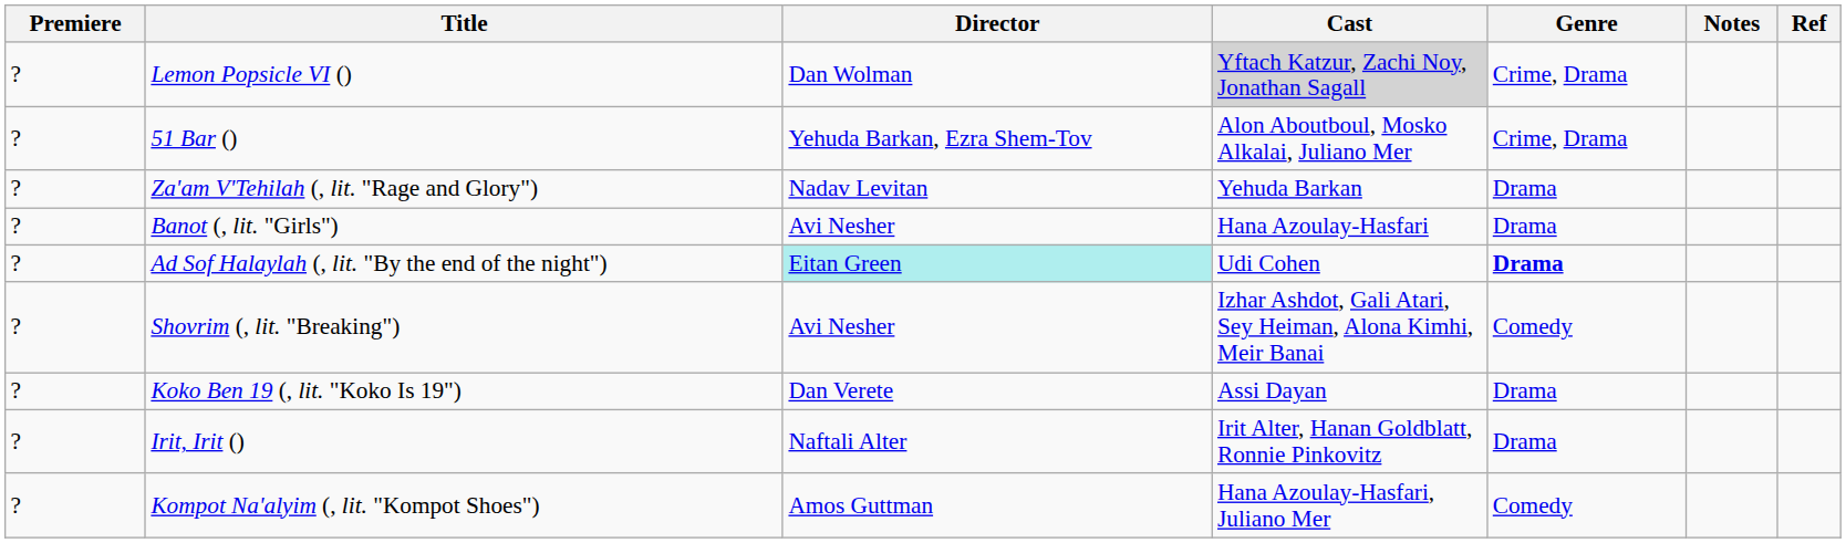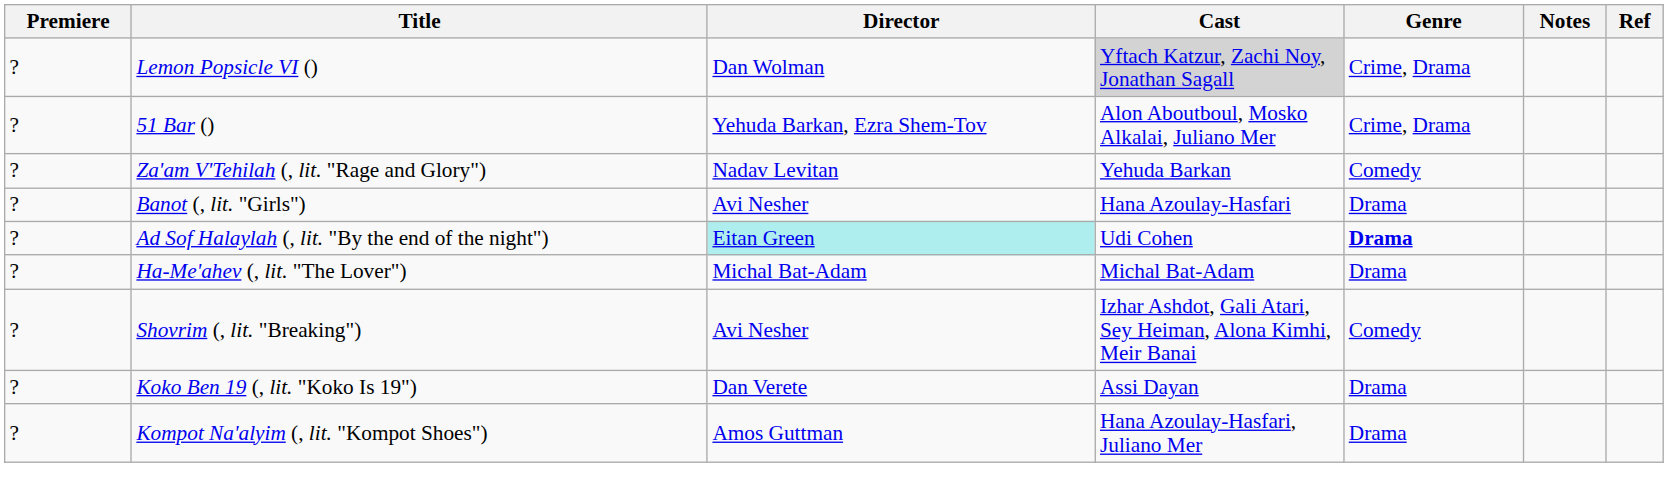 <table class="wikitable">
 <tr>
 <th>Premiere</th>
 <th>Title</th>
 <th>Director</th>
 <th width=15%>Cast</th>
 <th>Genre</th>
 <th>Notes</th>
 <th>Ref</th>
 </tr>
 <tr>
 <td>?</td>
 <td><em><a href='#'>Lemon Popsicle VI</a></em> ()</td>
 <td><a href='#'>Dan Wolman</a></td>
 <td style="background: lightgrey;"><a href='#'>Yftach Katzur</a>, <a href='#'>Zachi Noy</a>, <a href='#'>Jonathan Sagall</a></td>
 <td><a href='#'>Crime</a>, <a href='#'>Drama</a></td>
 <td></td>
 <td></td>
 </tr>
 <tr>
 <td>?</td>
 <td><em><a href='#'>51 Bar</a></em> ()</td>
 <td><a href='#'>Yehuda Barkan</a>, <a href='#'>Ezra Shem-Tov</a></td>
 <td><a href='#'>Alon Aboutboul</a>, <a href='#'>Mosko Alkalai</a>, <a href='#'>Juliano Mer</a></td>
 <td><a href='#'>Crime</a>, <a href='#'>Drama</a></td>
 <td></td>
 <td></td>
 </tr>
 <tr>
 <td>?</td>
 <td><em><a href='#'>Za'am V'Tehilah</a></em> (, <em>lit.</em> "Rage and Glory")</td>
 <td><a href='#'>Nadav Levitan</a></td>
 <td><a href='#'>Yehuda Barkan</a></td>
-<td><a href='#'>Drama</a></td>
+<td><a href='#'>Comedy</a></td>
 <td></td>
 <td></td>
 </tr>
 <tr>
 <td>?</td>
 <td><em><a href='#'>Banot</a></em> (, <em>lit.</em> "Girls")</td>
 <td><a href='#'>Avi Nesher</a></td>
 <td><a href='#'>Hana Azoulay-Hasfari</a></td>
 <td><a href='#'>Drama</a></td>
 <td></td>
 <td></td>
 </tr>
 <tr>
 <td>?</td>
 <td><em><a href='#'>Ad Sof Halaylah</a></em> (, <em>lit.</em> "By the end of the night")</td>
 <td style="background: paleturquoise;"><a href='#'>Eitan Green</a></td>
 <td><a href='#'>Udi Cohen</a></td>
 <td><strong><a href='#'>Drama</a></strong></td>
 <td></td>
 <td></td>
 </tr>
 <tr>
 <td>?</td>
+<td><em><a href='#'>Ha-Me'ahev</a></em> (, <em>lit.</em> "The Lover")</td>
+<td><a href='#'>Michal Bat-Adam</a></td>
+<td><a href='#'>Michal Bat-Adam</a></td>
+<td><a href='#'>Drama</a></td>
+<td></td>
+<td></td>
+</tr>
+<tr>
+<td>?</td>
 <td><em><a href='#'>Shovrim</a></em> (, <em>lit.</em> "Breaking")</td>
 <td><a href='#'>Avi Nesher</a></td>
 <td><a href='#'>Izhar Ashdot</a>, <a href='#'>Gali Atari</a>, <a href='#'>Sey Heiman</a>, <a href='#'>Alona Kimhi</a>, <a href='#'>Meir Banai</a></td>
 <td><a href='#'>Comedy</a></td>
 <td></td>
 <td></td>
 </tr>
 <tr>
 <td>?</td>
 <td><em><a href='#'>Koko Ben 19</a></em> (, <em>lit.</em> "Koko Is 19")</td>
 <td><a href='#'>Dan Verete</a></td>
 <td><a href='#'>Assi Dayan</a></td>
 <td><a href='#'>Drama</a></td>
 <td></td>
 <td></td>
 </tr>
 <tr>
 <td>?</td>
-<td><em><a href='#'>Irit, Irit</a></em> ()</td>
-<td><a href='#'>Naftali Alter</a></td>
-<td><a href='#'>Irit Alter</a>, <a href='#'>Hanan Goldblatt</a>, <a href='#'>Ronnie Pinkovitz</a></td>
+<td><em><a href='#'>Kompot Na'alyim</a></em> (, <em>lit.</em> "Kompot Shoes")</td>
+<td><a href='#'>Amos Guttman</a></td>
+<td><a href='#'>Hana Azoulay-Hasfari</a>, <a href='#'>Juliano Mer</a></td>
 <td><a href='#'>Drama</a></td>
 <td></td>
 <td></td>
 </tr>
-<tr>
-<td>?</td>
-<td><em><a href='#'>Kompot Na'alyim</a></em> (, <em>lit.</em> "Kompot Shoes")</td>
-<td><a href='#'>Amos Guttman</a></td>
-<td><a href='#'>Hana Azoulay-Hasfari</a>, <a href='#'>Juliano Mer</a></td>
-<td><a href='#'>Comedy</a></td>
-<td></td>
-<td></td>
-</tr>
 </table>
